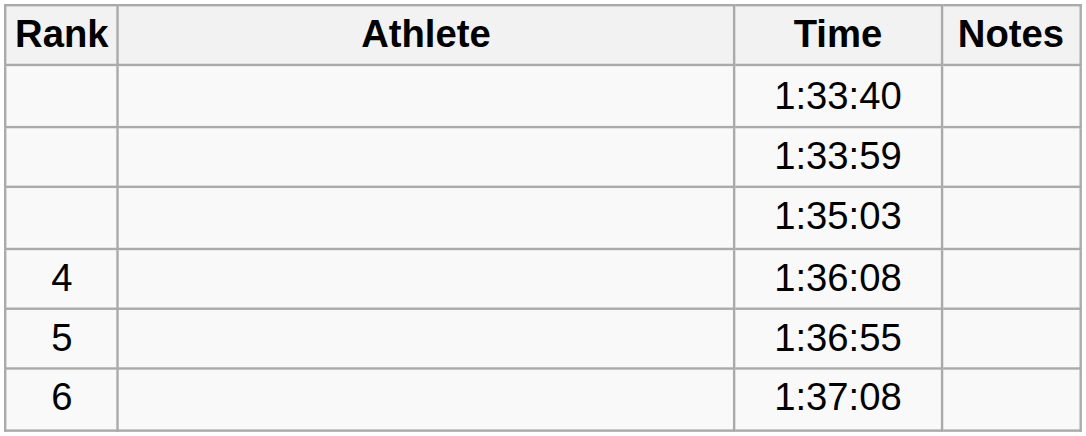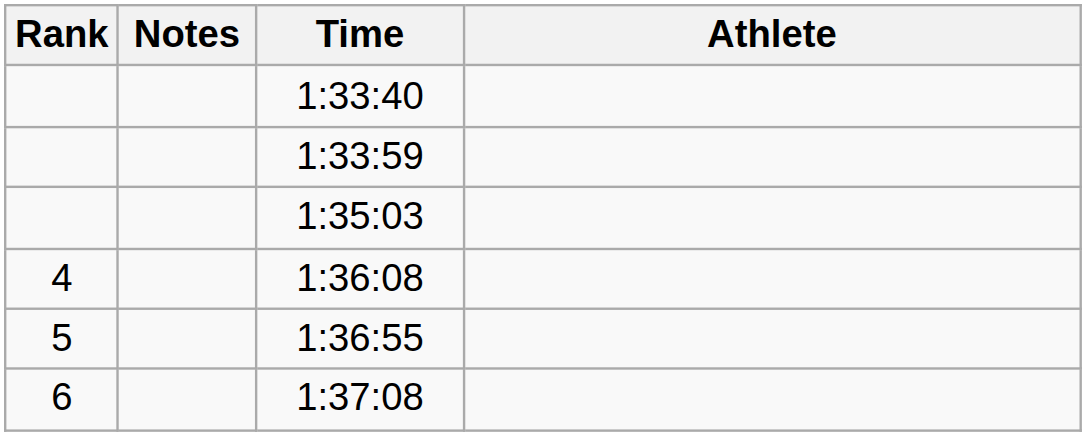 <table class="wikitable" style="text-align:center">
 <tr>
 <th width=40>Rank</th>
+<th width=50>Notes</th>
+<th width=80>Time</th>
 <th width=250>Athlete</th>
-<th width=80>Time</th>
-<th width=50>Notes</th>
 </tr>
 <tr>
 <td></td>
+<td></td>
+<td>1:33:40</td>
 <td align=left></td>
-<td>1:33:40</td>
-<td></td>
 </tr>
 <tr>
 <td></td>
+<td></td>
+<td>1:33:59</td>
 <td align=left></td>
-<td>1:33:59</td>
-<td></td>
 </tr>
 <tr>
 <td></td>
+<td></td>
+<td>1:35:03</td>
 <td align=left></td>
-<td>1:35:03</td>
-<td></td>
 </tr>
 <tr>
 <td>4</td>
+<td></td>
+<td>1:36:08</td>
 <td align=left></td>
-<td>1:36:08</td>
-<td></td>
 </tr>
 <tr>
 <td>5</td>
+<td></td>
+<td>1:36:55</td>
 <td align=left></td>
-<td>1:36:55</td>
-<td></td>
 </tr>
 <tr>
 <td>6</td>
+<td></td>
+<td>1:37:08</td>
 <td align=left></td>
-<td>1:37:08</td>
-<td></td>
 </tr>
 </table>
